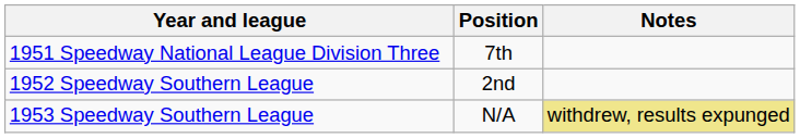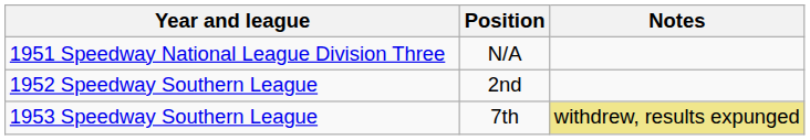 <table class="wikitable">
 <tr>
 <th width=350>Year and league</th>
 <th width=50>Position</th>
 <th>Notes</th>
 </tr>
 <tr align=center>
 <td align="left"><a href='#'>1951 Speedway National League Division Three</a></td>
-<td>7th</td>
+<td>N/A</td>
 <td></td>
 </tr>
 <tr align=center>
 <td align="left"><a href='#'>1952 Speedway Southern League</a></td>
 <td>2nd</td>
 <td></td>
 </tr>
 <tr align=center>
 <td align="left"><a href='#'>1953 Speedway Southern League</a></td>
-<td>N/A</td>
+<td>7th</td>
 <td style="background: khaki;">withdrew, results expunged</td>
 </tr>
 </table>
